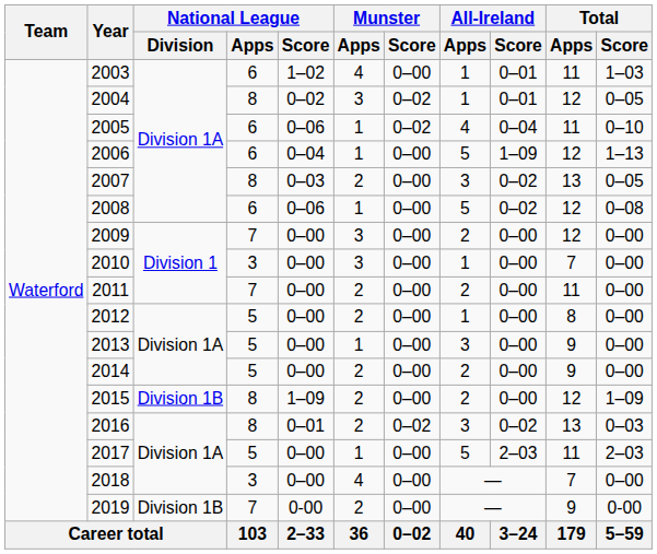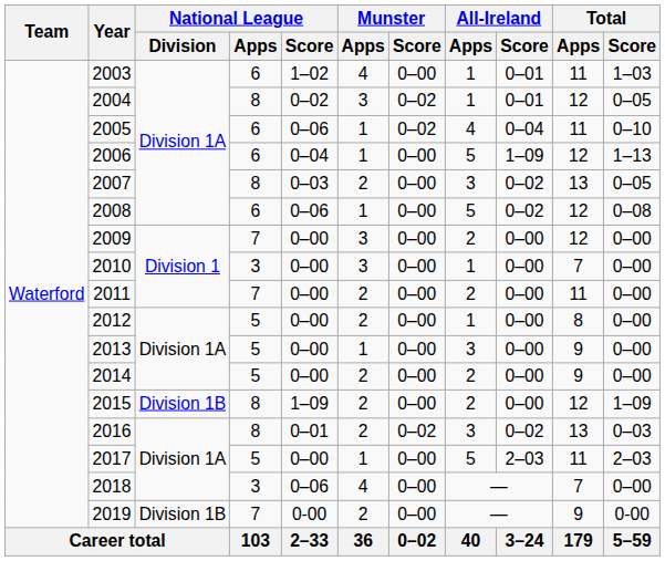 <table class="wikitable" style="text-align:center">
 <tr>
 <th rowspan="2">Team</th>
 <th rowspan="2">Year</th>
 <th colspan="3"><a href='#'>National League</a></th>
 <th colspan="2"><a href='#'>Munster</a></th>
 <th colspan="2"><a href='#'>All-Ireland</a></th>
 <th colspan="2">Total</th>
 </tr>
 <tr>
 <th>Division</th>
 <th>Apps</th>
 <th>Score</th>
 <th>Apps</th>
 <th>Score</th>
 <th>Apps</th>
 <th>Score</th>
 <th>Apps</th>
 <th>Score</th>
 </tr>
 <tr>
 <td rowspan="17"><a href='#'>Waterford</a></td>
 <td>2003</td>
 <td rowspan="6"><a href='#'>Division 1A</a></td>
 <td>6</td>
 <td>1–02</td>
 <td>4</td>
 <td>0–00</td>
 <td>1</td>
 <td>0–01</td>
 <td>11</td>
 <td>1–03</td>
 </tr>
 <tr>
 <td>2004</td>
 <td>8</td>
 <td>0–02</td>
 <td>3</td>
 <td>0–02</td>
 <td>1</td>
 <td>0–01</td>
 <td>12</td>
 <td>0–05</td>
 </tr>
 <tr>
 <td>2005</td>
 <td>6</td>
 <td>0–06</td>
 <td>1</td>
 <td>0–02</td>
 <td>4</td>
 <td>0–04</td>
 <td>11</td>
 <td>0–10</td>
 </tr>
 <tr>
 <td>2006</td>
 <td>6</td>
 <td>0–04</td>
 <td>1</td>
 <td>0–00</td>
 <td>5</td>
 <td>1–09</td>
 <td>12</td>
 <td>1–13</td>
 </tr>
 <tr>
 <td>2007</td>
 <td>8</td>
 <td>0–03</td>
 <td>2</td>
 <td>0–00</td>
 <td>3</td>
 <td>0–02</td>
 <td>13</td>
 <td>0–05</td>
 </tr>
 <tr>
 <td>2008</td>
 <td>6</td>
 <td>0–06</td>
 <td>1</td>
 <td>0–00</td>
 <td>5</td>
 <td>0–02</td>
 <td>12</td>
 <td>0–08</td>
 </tr>
 <tr>
 <td>2009</td>
 <td rowspan="3"><a href='#'>Division 1</a></td>
 <td>7</td>
 <td>0–00</td>
 <td>3</td>
 <td>0–00</td>
 <td>2</td>
 <td>0–00</td>
 <td>12</td>
 <td>0–00</td>
 </tr>
 <tr>
 <td>2010</td>
 <td>3</td>
 <td>0–00</td>
 <td>3</td>
 <td>0–00</td>
 <td>1</td>
 <td>0–00</td>
 <td>7</td>
 <td>0–00</td>
 </tr>
 <tr>
 <td>2011</td>
 <td>7</td>
 <td>0–00</td>
 <td>2</td>
 <td>0–00</td>
 <td>2</td>
 <td>0–00</td>
 <td>11</td>
 <td>0–00</td>
 </tr>
 <tr>
 <td>2012</td>
 <td rowspan="3">Division 1A</td>
 <td>5</td>
 <td>0–00</td>
 <td>2</td>
 <td>0–00</td>
 <td>1</td>
 <td>0–00</td>
 <td>8</td>
 <td>0–00</td>
 </tr>
 <tr>
 <td>2013</td>
 <td>5</td>
 <td>0–00</td>
 <td>1</td>
 <td>0–00</td>
 <td>3</td>
 <td>0–00</td>
 <td>9</td>
 <td>0–00</td>
 </tr>
 <tr>
 <td>2014</td>
 <td>5</td>
 <td>0–00</td>
 <td>2</td>
 <td>0–00</td>
 <td>2</td>
 <td>0–00</td>
 <td>9</td>
 <td>0–00</td>
 </tr>
 <tr>
 <td>2015</td>
 <td rowspan="1"><a href='#'>Division 1B</a></td>
 <td>8</td>
 <td>1–09</td>
 <td>2</td>
 <td>0–00</td>
 <td>2</td>
 <td>0–00</td>
 <td>12</td>
 <td>1–09</td>
 </tr>
 <tr>
 <td>2016</td>
 <td rowspan="3">Division 1A</td>
 <td>8</td>
 <td>0–01</td>
 <td>2</td>
 <td>0–02</td>
 <td>3</td>
 <td>0–02</td>
 <td>13</td>
 <td>0–03</td>
 </tr>
 <tr>
 <td>2017</td>
 <td>5</td>
 <td>0–00</td>
 <td>1</td>
 <td>0–00</td>
 <td>5</td>
 <td>2–03</td>
 <td>11</td>
 <td>2–03</td>
 </tr>
 <tr>
 <td>2018</td>
 <td>3</td>
-<td>0–00</td>
+<td>0–06</td>
 <td>4</td>
 <td>0–00</td>
 <td colspan=2>—</td>
 <td>7</td>
 <td>0–00</td>
 </tr>
 <tr>
 <td>2019</td>
 <td rowspan="1">Division 1B</td>
 <td>7</td>
 <td>0-00</td>
 <td>2</td>
 <td>0–00</td>
 <td colspan=2>—</td>
 <td>9</td>
 <td>0-00</td>
 </tr>
 <tr>
 <th colspan="3">Career total</th>
 <th>103</th>
 <th>2–33</th>
 <th>36</th>
 <th>0–02</th>
 <th>40</th>
 <th>3–24</th>
 <th>179</th>
 <th>5–59</th>
 </tr>
 </table>
